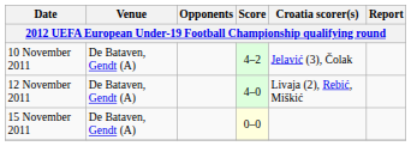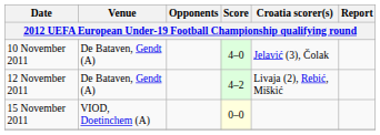 <table class="wikitable" width=85%; style="font-size:95%;">
 <tr>
 <th>Date</th>
 <th>Venue</th>
 <th>Opponents</th>
 <th>Score</th>
 <th>Croatia scorer(s)</th>
 <th>Report</th>
 </tr>
 <tr>
 <th colspan=7><a href='#'>2012 UEFA European Under-19 Football Championship qualifying round</a></th>
 </tr>
 <tr>
 <td>10 November 2011</td>
 <td>De Bataven, <a href='#'>Gendt</a> (A)</td>
 <td></td>
-<td align=center bgcolor=ddffdd>4–2</td>
+<td align=center bgcolor=ddffdd>4–0</td>
 <td><a href='#'>Jelavić</a> (3), Čolak</td>
 <td></td>
 </tr>
 <tr>
 <td>12 November 2011</td>
 <td>De Bataven, <a href='#'>Gendt</a> (A)</td>
 <td></td>
-<td align=center bgcolor=ddffdd>4–0</td>
+<td align=center bgcolor=ddffdd>4–2</td>
 <td>Livaja (2), <a href='#'>Rebić</a>, Miškić</td>
 <td></td>
 </tr>
 <tr>
 <td>15 November 2011</td>
-<td>De Bataven, <a href='#'>Gendt</a> (A)</td>
+<td>VIOD, <a href='#'>Doetinchem</a> (A)</td>
 <td></td>
 <td align=center bgcolor=ffffdd>0–0</td>
 <td></td>
 <td></td>
 </tr>
 <tr>
 </tr>
 </table>
